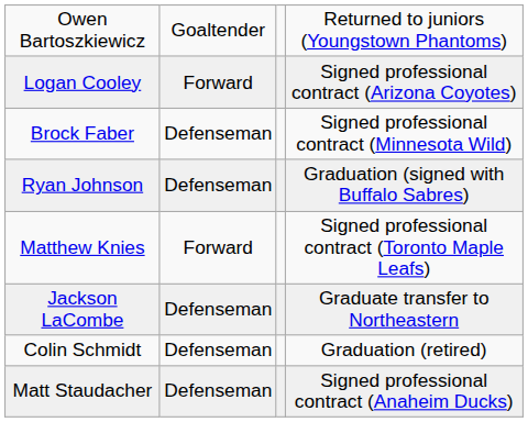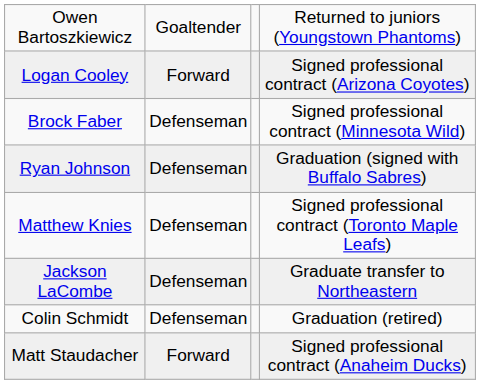 <table class="wikitable" width="70%">
 <tr align="center" bgcolor="">
 <td>Owen Bartoszkiewicz</td>
 <td>Goaltender</td>
 <td></td>
 <td>Returned to juniors (<a href='#'>Youngstown Phantoms</a>)</td>
 </tr>
 <tr align="center" bgcolor="f0f0f0">
 <td><a href='#'>Logan Cooley</a></td>
 <td>Forward</td>
 <td></td>
 <td>Signed professional contract (<a href='#'>Arizona Coyotes</a>)</td>
 </tr>
 <tr align="center" bgcolor="">
 <td><a href='#'>Brock Faber</a></td>
 <td>Defenseman</td>
 <td></td>
 <td>Signed professional contract (<a href='#'>Minnesota Wild</a>)</td>
 </tr>
 <tr align="center" bgcolor="f0f0f0">
 <td><a href='#'>Ryan Johnson</a></td>
 <td>Defenseman</td>
 <td></td>
 <td>Graduation (signed with <a href='#'>Buffalo Sabres</a>)</td>
 </tr>
 <tr align="center" bgcolor="">
 <td><a href='#'>Matthew Knies</a></td>
-<td>Forward</td>
+<td>Defenseman</td>
 <td></td>
 <td>Signed professional contract (<a href='#'>Toronto Maple Leafs</a>)</td>
 </tr>
 <tr align="center" bgcolor="f0f0f0">
 <td><a href='#'>Jackson LaCombe</a></td>
 <td>Defenseman</td>
 <td></td>
 <td>Graduate transfer to <a href='#'>Northeastern</a></td>
 </tr>
 <tr align="center" bgcolor="">
 <td>Colin Schmidt</td>
 <td>Defenseman</td>
 <td></td>
 <td>Graduation (retired)</td>
 </tr>
 <tr align="center" bgcolor="f0f0f0">
 <td>Matt Staudacher</td>
-<td>Defenseman</td>
+<td>Forward</td>
 <td></td>
 <td>Signed professional contract (<a href='#'>Anaheim Ducks</a>)</td>
 </tr>
 </table>
